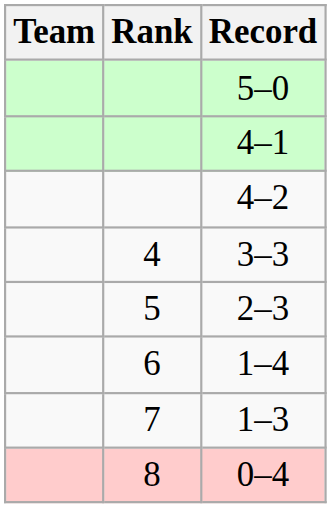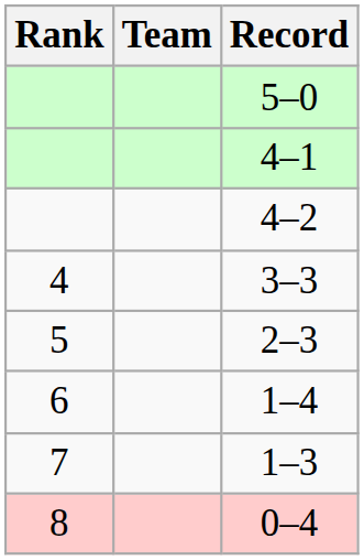 <table class=wikitable style="text-align:center;">
 <tr>
+<th>Rank</th>
 <th>Team</th>
-<th>Rank</th>
 <th>Record</th>
 </tr>
 <tr bgcolor=ccffcc>
+<td></td>
 <td align=left></td>
-<td></td>
 <td>5–0</td>
 </tr>
 <tr bgcolor=ccffcc>
+<td></td>
 <td align=left></td>
-<td></td>
 <td>4–1</td>
 </tr>
 <tr -bgcolor=skyblue>
+<td></td>
 <td align=left></td>
-<td></td>
 <td>4–2</td>
 </tr>
 <tr -bgcolor=ccffcc>
+<td>4</td>
 <td align=left></td>
-<td>4</td>
 <td>3–3</td>
 </tr>
 <tr>
+<td>5</td>
 <td align=left></td>
-<td>5</td>
 <td>2–3</td>
 </tr>
 <tr>
+<td>6</td>
 <td align=left></td>
-<td>6</td>
 <td>1–4</td>
 </tr>
 <tr>
+<td>7</td>
 <td align=left></td>
-<td>7</td>
 <td>1–3</td>
 </tr>
 <tr bgcolor=ffcccc>
+<td>8</td>
 <td align=left></td>
-<td>8</td>
 <td>0–4</td>
 </tr>
 </table>
